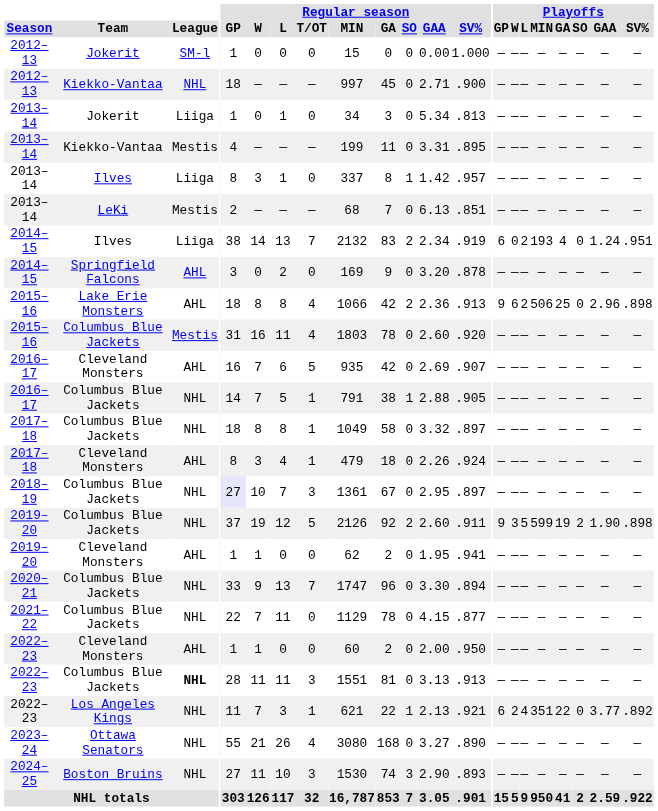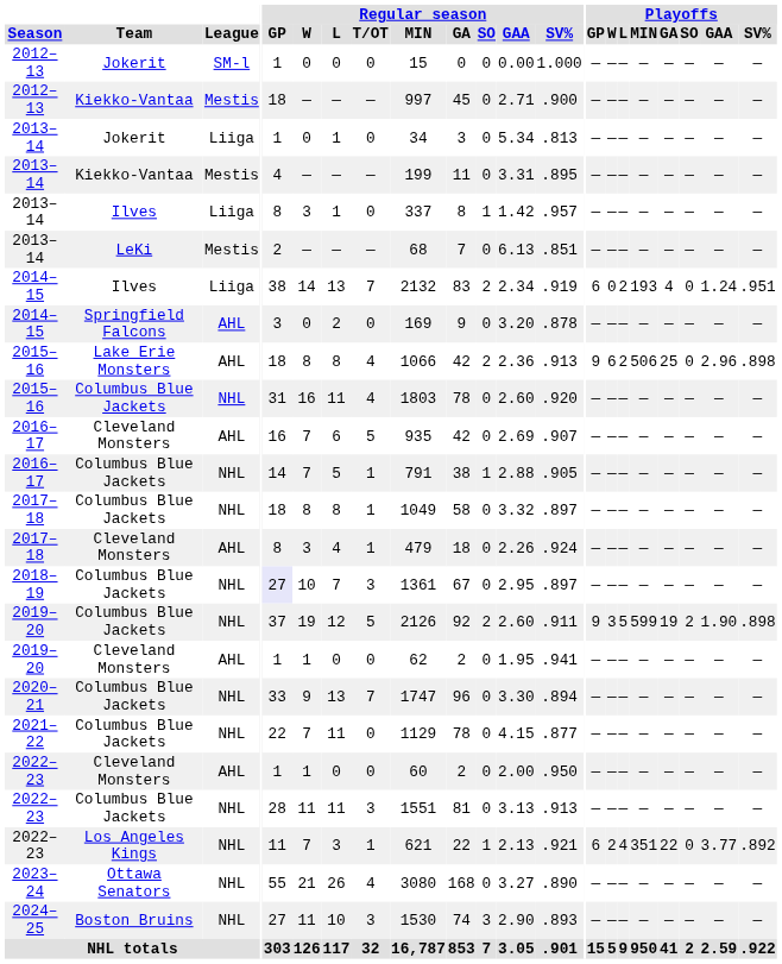 <table border="0" cellpadding="1" cellspacing="0" style="text-align:center; width:75%">
 <tr ALIGN="center" bgcolor="#e0e0e0">
 <th align="center" colspan="3" bgcolor="#ffffff"></th>
 <th align="center" rowspan="99" bgcolor="#ffffff"></th>
 <th align="center" colspan="9" bgcolor="#e0e0e0"><a href='#'>Regular season</a></th>
 <th align="center" rowspan="99" bgcolor="#ffffff"></th>
 <th align="center" colspan="8" bgcolor="#e0e0e0"><a href='#'>Playoffs</a></th>
 </tr>
 <tr ALIGN="center" bgcolor="#e0e0e0">
 <th><a href='#'>Season</a></th>
 <th>Team</th>
 <th>League</th>
 <th>GP</th>
 <th>W</th>
 <th>L</th>
 <th>T/OT</th>
 <th>MIN</th>
 <th>GA</th>
 <th><a href='#'>SO</a></th>
 <th><a href='#'>GAA</a></th>
 <th><a href='#'>SV%</a></th>
 <th>GP</th>
 <th>W</th>
 <th>L</th>
 <th>MIN</th>
 <th>GA</th>
 <th>SO</th>
 <th>GAA</th>
 <th>SV%</th>
 </tr>
 <tr>
 <td><a href='#'>2012–13</a></td>
 <td><a href='#'>Jokerit</a></td>
 <td><a href='#'>SM-l</a></td>
 <td>1</td>
 <td>0</td>
 <td>0</td>
 <td>0</td>
 <td>15</td>
 <td>0</td>
 <td>0</td>
 <td>0.00</td>
 <td>1.000</td>
 <td>—</td>
 <td>—</td>
 <td>—</td>
 <td>—</td>
 <td>—</td>
 <td>—</td>
 <td>—</td>
 <td>—</td>
 </tr>
 <tr bgcolor="#f0f0f0">
 <td><a href='#'>2012–13</a></td>
 <td><a href='#'>Kiekko-Vantaa</a></td>
-<td><a href='#'>NHL</a></td>
+<td><a href='#'>Mestis</a></td>
 <td>18</td>
 <td>—</td>
 <td>—</td>
 <td>—</td>
 <td>997</td>
 <td>45</td>
 <td>0</td>
 <td>2.71</td>
 <td>.900</td>
 <td>—</td>
 <td>—</td>
 <td>—</td>
 <td>—</td>
 <td>—</td>
 <td>—</td>
 <td>—</td>
 <td>—</td>
 </tr>
 <tr>
 <td><a href='#'>2013–14</a></td>
 <td>Jokerit</td>
 <td>Liiga</td>
 <td>1</td>
 <td>0</td>
 <td>1</td>
 <td>0</td>
 <td>34</td>
 <td>3</td>
 <td>0</td>
 <td>5.34</td>
 <td>.813</td>
 <td>—</td>
 <td>—</td>
 <td>—</td>
 <td>—</td>
 <td>—</td>
 <td>—</td>
 <td>—</td>
 <td>—</td>
 </tr>
 <tr bgcolor="#f0f0f0">
 <td><a href='#'>2013–14</a></td>
 <td>Kiekko-Vantaa</td>
 <td>Mestis</td>
 <td>4</td>
 <td>—</td>
 <td>—</td>
 <td>—</td>
 <td>199</td>
 <td>11</td>
 <td>0</td>
 <td>3.31</td>
 <td>.895</td>
 <td>—</td>
 <td>—</td>
 <td>—</td>
 <td>—</td>
 <td>—</td>
 <td>—</td>
 <td>—</td>
 <td>—</td>
 </tr>
 <tr>
 <td>2013–14</td>
 <td><a href='#'>Ilves</a></td>
 <td>Liiga</td>
 <td>8</td>
 <td>3</td>
 <td>1</td>
 <td>0</td>
 <td>337</td>
 <td>8</td>
 <td>1</td>
 <td>1.42</td>
 <td>.957</td>
 <td>—</td>
 <td>—</td>
 <td>—</td>
 <td>—</td>
 <td>—</td>
 <td>—</td>
 <td>—</td>
 <td>—</td>
 </tr>
 <tr bgcolor="#f0f0f0">
 <td>2013–14</td>
 <td><a href='#'>LeKi</a></td>
 <td>Mestis</td>
 <td>2</td>
 <td>—</td>
 <td>—</td>
 <td>—</td>
 <td>68</td>
 <td>7</td>
 <td>0</td>
 <td>6.13</td>
 <td>.851</td>
 <td>—</td>
 <td>—</td>
 <td>—</td>
 <td>—</td>
 <td>—</td>
 <td>—</td>
 <td>—</td>
 <td>—</td>
 </tr>
 <tr>
 <td><a href='#'>2014–15</a></td>
 <td>Ilves</td>
 <td>Liiga</td>
 <td>38</td>
 <td>14</td>
 <td>13</td>
 <td>7</td>
 <td>2132</td>
 <td>83</td>
 <td>2</td>
 <td>2.34</td>
 <td>.919</td>
 <td>6</td>
 <td>0</td>
 <td>2</td>
 <td>193</td>
 <td>4</td>
 <td>0</td>
 <td>1.24</td>
 <td>.951</td>
 </tr>
 <tr bgcolor="#f0f0f0">
 <td><a href='#'>2014–15</a></td>
 <td><a href='#'>Springfield Falcons</a></td>
 <td><a href='#'>AHL</a></td>
 <td>3</td>
 <td>0</td>
 <td>2</td>
 <td>0</td>
 <td>169</td>
 <td>9</td>
 <td>0</td>
 <td>3.20</td>
 <td>.878</td>
 <td>—</td>
 <td>—</td>
 <td>—</td>
 <td>—</td>
 <td>—</td>
 <td>—</td>
 <td>—</td>
 <td>—</td>
 </tr>
 <tr>
 <td><a href='#'>2015–16</a></td>
 <td><a href='#'>Lake Erie Monsters</a></td>
 <td>AHL</td>
 <td>18</td>
 <td>8</td>
 <td>8</td>
 <td>4</td>
 <td>1066</td>
 <td>42</td>
 <td>2</td>
 <td>2.36</td>
 <td>.913</td>
 <td>9</td>
 <td>6</td>
 <td>2</td>
 <td>506</td>
 <td>25</td>
 <td>0</td>
 <td>2.96</td>
 <td>.898</td>
 </tr>
 <tr bgcolor="#f0f0f0">
 <td><a href='#'>2015–16</a></td>
 <td><a href='#'>Columbus Blue Jackets</a></td>
-<td><a href='#'>Mestis</a></td>
+<td><a href='#'>NHL</a></td>
 <td>31</td>
 <td>16</td>
 <td>11</td>
 <td>4</td>
 <td>1803</td>
 <td>78</td>
 <td>0</td>
 <td>2.60</td>
 <td>.920</td>
 <td>—</td>
 <td>—</td>
 <td>—</td>
 <td>—</td>
 <td>—</td>
 <td>—</td>
 <td>—</td>
 <td>—</td>
 </tr>
 <tr>
 <td><a href='#'>2016–17</a></td>
 <td>Cleveland Monsters</td>
 <td>AHL</td>
 <td>16</td>
 <td>7</td>
 <td>6</td>
 <td>5</td>
 <td>935</td>
 <td>42</td>
 <td>0</td>
 <td>2.69</td>
 <td>.907</td>
 <td>—</td>
 <td>—</td>
 <td>—</td>
 <td>—</td>
 <td>—</td>
 <td>—</td>
 <td>—</td>
 <td>—</td>
 </tr>
 <tr bgcolor="#f0f0f0">
 <td><a href='#'>2016–17</a></td>
 <td>Columbus Blue Jackets</td>
 <td>NHL</td>
 <td>14</td>
 <td>7</td>
 <td>5</td>
 <td>1</td>
 <td>791</td>
 <td>38</td>
 <td>1</td>
 <td>2.88</td>
 <td>.905</td>
 <td>—</td>
 <td>—</td>
 <td>—</td>
 <td>—</td>
 <td>—</td>
 <td>—</td>
 <td>—</td>
 <td>—</td>
 </tr>
 <tr>
 <td><a href='#'>2017–18</a></td>
 <td>Columbus Blue Jackets</td>
 <td>NHL</td>
 <td>18</td>
 <td>8</td>
 <td>8</td>
 <td>1</td>
 <td>1049</td>
 <td>58</td>
 <td>0</td>
 <td>3.32</td>
 <td>.897</td>
 <td>—</td>
 <td>—</td>
 <td>—</td>
 <td>—</td>
 <td>—</td>
 <td>—</td>
 <td>—</td>
 <td>—</td>
 </tr>
 <tr bgcolor="#f0f0f0">
 <td><a href='#'>2017–18</a></td>
 <td>Cleveland Monsters</td>
 <td>AHL</td>
 <td>8</td>
 <td>3</td>
 <td>4</td>
 <td>1</td>
 <td>479</td>
 <td>18</td>
 <td>0</td>
 <td>2.26</td>
 <td>.924</td>
 <td>—</td>
 <td>—</td>
 <td>—</td>
 <td>—</td>
 <td>—</td>
 <td>—</td>
 <td>—</td>
 <td>—</td>
 </tr>
 <tr>
 <td><a href='#'>2018–19</a></td>
 <td>Columbus Blue Jackets</td>
 <td>NHL</td>
 <td style="background: lavender;">27</td>
 <td>10</td>
 <td>7</td>
 <td>3</td>
 <td>1361</td>
 <td>67</td>
 <td>0</td>
 <td>2.95</td>
 <td>.897</td>
 <td>—</td>
 <td>—</td>
 <td>—</td>
 <td>—</td>
 <td>—</td>
 <td>—</td>
 <td>—</td>
 <td>—</td>
 </tr>
 <tr bgcolor="#f0f0f0">
 <td><a href='#'>2019–20</a></td>
 <td>Columbus Blue Jackets</td>
 <td>NHL</td>
 <td>37</td>
 <td>19</td>
 <td>12</td>
 <td>5</td>
 <td>2126</td>
 <td>92</td>
 <td>2</td>
 <td>2.60</td>
 <td>.911</td>
 <td>9</td>
 <td>3</td>
 <td>5</td>
 <td>599</td>
 <td>19</td>
 <td>2</td>
 <td>1.90</td>
 <td>.898</td>
 </tr>
 <tr>
 <td><a href='#'>2019–20</a></td>
 <td>Cleveland Monsters</td>
 <td>AHL</td>
 <td>1</td>
 <td>1</td>
 <td>0</td>
 <td>0</td>
 <td>62</td>
 <td>2</td>
 <td>0</td>
 <td>1.95</td>
 <td>.941</td>
 <td>—</td>
 <td>—</td>
 <td>—</td>
 <td>—</td>
 <td>—</td>
 <td>—</td>
 <td>—</td>
 <td>—</td>
 </tr>
 <tr bgcolor="#f0f0f0">
 <td><a href='#'>2020–21</a></td>
 <td>Columbus Blue Jackets</td>
 <td>NHL</td>
 <td>33</td>
 <td>9</td>
 <td>13</td>
 <td>7</td>
 <td>1747</td>
 <td>96</td>
 <td>0</td>
 <td>3.30</td>
 <td>.894</td>
 <td>—</td>
 <td>—</td>
 <td>—</td>
 <td>—</td>
 <td>—</td>
 <td>—</td>
 <td>—</td>
 <td>—</td>
 </tr>
 <tr>
 <td><a href='#'>2021–22</a></td>
 <td>Columbus Blue Jackets</td>
 <td>NHL</td>
 <td>22</td>
 <td>7</td>
 <td>11</td>
 <td>0</td>
 <td>1129</td>
 <td>78</td>
 <td>0</td>
 <td>4.15</td>
 <td>.877</td>
 <td>—</td>
 <td>—</td>
 <td>—</td>
 <td>—</td>
 <td>—</td>
 <td>—</td>
 <td>—</td>
 <td>—</td>
 </tr>
 <tr bgcolor="#f0f0f0">
 <td><a href='#'>2022–23</a></td>
 <td>Cleveland Monsters</td>
 <td>AHL</td>
 <td>1</td>
 <td>1</td>
 <td>0</td>
 <td>0</td>
 <td>60</td>
 <td>2</td>
 <td>0</td>
 <td>2.00</td>
 <td>.950</td>
 <td>—</td>
 <td>—</td>
 <td>—</td>
 <td>—</td>
 <td>—</td>
 <td>—</td>
 <td>—</td>
 <td>—</td>
 </tr>
 <tr>
 <td><a href='#'>2022–23</a></td>
 <td>Columbus Blue Jackets</td>
-<td><strong>NHL</strong></td>
+<td>NHL</td>
 <td>28</td>
 <td>11</td>
 <td>11</td>
 <td>3</td>
 <td>1551</td>
 <td>81</td>
 <td>0</td>
 <td>3.13</td>
 <td>.913</td>
 <td>—</td>
 <td>—</td>
 <td>—</td>
 <td>—</td>
 <td>—</td>
 <td>—</td>
 <td>—</td>
 <td>—</td>
 </tr>
 <tr bgcolor="#f0f0f0">
 <td>2022–23</td>
 <td><a href='#'>Los Angeles Kings</a></td>
 <td>NHL</td>
 <td>11</td>
 <td>7</td>
 <td>3</td>
 <td>1</td>
 <td>621</td>
 <td>22</td>
 <td>1</td>
 <td>2.13</td>
 <td>.921</td>
 <td>6</td>
 <td>2</td>
 <td>4</td>
 <td>351</td>
 <td>22</td>
 <td>0</td>
 <td>3.77</td>
 <td>.892</td>
 </tr>
 <tr>
 <td><a href='#'>2023–24</a></td>
 <td><a href='#'>Ottawa Senators</a></td>
 <td>NHL</td>
 <td>55</td>
 <td>21</td>
 <td>26</td>
 <td>4</td>
 <td>3080</td>
 <td>168</td>
 <td>0</td>
 <td>3.27</td>
 <td>.890</td>
 <td>—</td>
 <td>—</td>
 <td>—</td>
 <td>—</td>
 <td>—</td>
 <td>—</td>
 <td>—</td>
 <td>—</td>
 </tr>
 <tr bgcolor="#f0f0f0">
 <td><a href='#'>2024–25</a></td>
 <td><a href='#'>Boston Bruins</a></td>
 <td>NHL</td>
 <td>27</td>
 <td>11</td>
 <td>10</td>
 <td>3</td>
 <td>1530</td>
 <td>74</td>
 <td>3</td>
 <td>2.90</td>
 <td>.893</td>
 <td>—</td>
 <td>—</td>
 <td>—</td>
 <td>—</td>
 <td>—</td>
 <td>—</td>
 <td>—</td>
 <td>—</td>
 </tr>
 <tr ALIGN="center" bgcolor="#e0e0e0">
 <th colspan="3" align="center">NHL totals</th>
 <th>303</th>
 <th>126</th>
 <th>117</th>
 <th>32</th>
 <th>16,787</th>
 <th>853</th>
 <th>7</th>
 <th>3.05</th>
 <th>.901</th>
 <th>15</th>
 <th>5</th>
 <th>9</th>
 <th>950</th>
 <th>41</th>
 <th>2</th>
 <th>2.59</th>
 <th>.922</th>
 </tr>
 </table>
